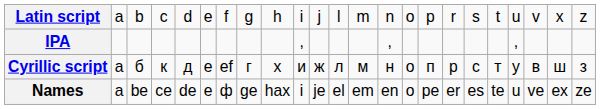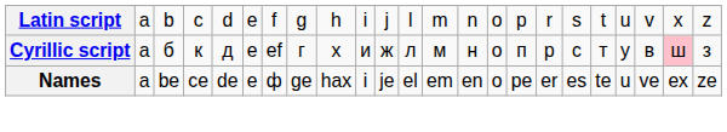 <table class="wikitable" style="text-align: center">
 <tr>
 <th><a href='#'>Latin script</a></th>
 <td>a</td>
 <td>b</td>
 <td>c</td>
 <td>d</td>
 <td>e</td>
 <td>f</td>
 <td>g</td>
 <td>h</td>
 <td>i</td>
 <td>j</td>
 <td>l</td>
 <td>m</td>
 <td>n</td>
 <td>o</td>
 <td>p</td>
 <td>r</td>
 <td>s</td>
 <td>t</td>
 <td>u</td>
 <td>v</td>
 <td>x</td>
 <td>z</td>
 </tr>
 <tr>
-<th><a href='#'>IPA</a></th>
-<td></td>
-<td></td>
-<td></td>
-<td></td>
-<td></td>
-<td></td>
-<td></td>
-<td></td>
-<td>, </td>
-<td></td>
-<td></td>
-<td></td>
-<td>, </td>
-<td></td>
-<td></td>
-<td></td>
-<td></td>
-<td></td>
-<td>, </td>
-<td></td>
-<td></td>
-<td></td>
-</tr>
-<tr>
 <th><a href='#'>Cyrillic script</a></th>
 <td>а</td>
 <td>б</td>
 <td>к</td>
 <td>д</td>
 <td>е</td>
 <td>ef</td>
 <td>г</td>
 <td>x</td>
 <td>и</td>
 <td>ж</td>
 <td>л</td>
 <td>м</td>
 <td>н</td>
 <td>о</td>
 <td>п</td>
 <td>р</td>
 <td>с</td>
 <td>т</td>
 <td>у</td>
 <td>в</td>
-<td>ш</td>
+<td style="background: pink;">ш</td>
 <td>з</td>
 </tr>
 <tr>
 <th>Names</th>
 <td>a</td>
 <td>be</td>
 <td>ce</td>
 <td>de</td>
 <td>e</td>
 <td>ф</td>
 <td>ge</td>
 <td>hax</td>
 <td>i</td>
 <td>je</td>
 <td>el</td>
 <td>em</td>
 <td>en</td>
 <td>o</td>
 <td>pe</td>
 <td>er</td>
 <td>es</td>
 <td>te</td>
 <td>u</td>
 <td>ve</td>
 <td>ex</td>
 <td>ze</td>
 </tr>
 </table>
